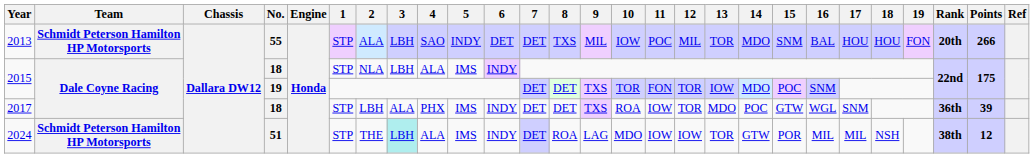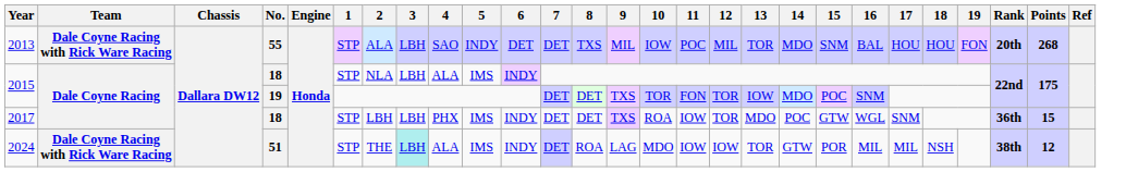 <table class="wikitable" style="text-align:center; font-size:85%">
 <tr>
 <th>Year</th>
 <th>Team</th>
 <th>Chassis</th>
 <th>No.</th>
 <th>Engine</th>
 <th>1</th>
 <th>2</th>
 <th>3</th>
 <th>4</th>
 <th>5</th>
 <th>6</th>
 <th>7</th>
 <th>8</th>
 <th>9</th>
 <th>10</th>
 <th>11</th>
 <th>12</th>
 <th>13</th>
 <th>14</th>
 <th>15</th>
 <th>16</th>
 <th>17</th>
 <th>18</th>
 <th>19</th>
 <th>Rank</th>
 <th>Points</th>
 <th>Ref</th>
 </tr>
 <tr>
 <td><a href='#'>2013</a></td>
-<th nowrap><a href='#'>Schmidt Peterson Hamilton<br>HP Motorsports</a></th>
+<th nowrap><a href='#'>Dale Coyne Racing</a><br>with <a href='#'>Rick Ware Racing</a></th>
 <th rowspan=5 nowrap><a href='#'>Dallara DW12</a></th>
 <th>55</th>
 <th rowspan=5><a href='#'>Honda</a></th>
 <td style="background:#EFCFFF;"><a href='#'>STP</a><br></td>
 <td style="background:#CFEAFF;"><a href='#'>ALA</a><br></td>
 <td style="background:#CFCFFF;"><a href='#'>LBH</a><br></td>
 <td style="background:#CFCFFF;"><a href='#'>SAO</a><br></td>
 <td style="background:#CFCFFF;"><a href='#'>INDY</a><br></td>
 <td style="background:#CFCFFF;"><a href='#'>DET</a><br></td>
 <td style="background:#CFCFFF;"><a href='#'>DET</a><br></td>
 <td style="background:#CFCFFF;"><a href='#'>TXS</a><br></td>
 <td style="background:#EFCFFF;"><a href='#'>MIL</a><br></td>
 <td style="background:#CFCFFF;"><a href='#'>IOW</a><br></td>
 <td style="background:#CFCFFF;"><a href='#'>POC</a><br></td>
 <td style="background:#CFCFFF;"><a href='#'>MIL</a><br></td>
 <td style="background:#CFCFFF;"><a href='#'>TOR</a><br></td>
 <td style="background:#CFCFFF;"><a href='#'>MDO</a><br></td>
 <td style="background:#CFCFFF;"><a href='#'>SNM</a><br></td>
 <td style="background:#CFCFFF;"><a href='#'>BAL</a><br></td>
 <td style="background:#CFCFFF;"><a href='#'>HOU</a><br></td>
 <td style="background:#CFCFFF;"><a href='#'>HOU</a><br></td>
 <td style="background:#EFCFFF;"><a href='#'>FON</a><br></td>
 <th style="background:#CFCFFF;">20th</th>
-<th style="background:#CFCFFF;">266</th>
+<th style="background:#CFCFFF;">268</th>
 <th></th>
 </tr>
 <tr>
 <td rowspan=2><a href='#'>2015</a></td>
 <th rowspan=3 nowrap><a href='#'>Dale Coyne Racing</a></th>
 <th>18</th>
 <td><a href='#'>STP</a></td>
 <td><a href='#'>NLA</a></td>
 <td><a href='#'>LBH</a></td>
 <td><a href='#'>ALA</a></td>
 <td><a href='#'>IMS</a></td>
 <td style="background:#EFCFFF;"><a href='#'>INDY</a><br></td>
 <td colspan=13></td>
 <th rowspan=2 style="background:#CFCFFF;">22nd</th>
 <th rowspan=2 style="background:#CFCFFF;">175</th>
 <th rowspan=2></th>
 </tr>
 <tr>
 <th>19</th>
 <td colspan=6></td>
 <td style="background:#CFCFFF;"><a href='#'>DET</a><br></td>
 <td style="background:#DFFFDF;"><a href='#'>DET</a><br></td>
 <td style="background:#EFCFFF;"><a href='#'>TXS</a><br></td>
 <td style="background:#CFCFFF;"><a href='#'>TOR</a><br></td>
 <td style="background:#CFCFFF;"><a href='#'>FON</a><br></td>
 <td style="background:#CFCFFF;"><a href='#'>TOR</a><br></td>
 <td style="background:#CFCFFF;"><a href='#'>IOW</a><br></td>
 <td style="background:#CFEAFF;"><a href='#'>MDO</a><br></td>
 <td style="background:#EFCFFF;"><a href='#'>POC</a><br></td>
 <td style="background:#CFCFFF;"><a href='#'>SNM</a><br></td>
 </tr>
 <tr>
 <td><a href='#'>2017</a></td>
 <th>18</th>
 <td><a href='#'>STP</a></td>
 <td><a href='#'>LBH</a></td>
-<td><a href='#'>ALA</a></td>
+<td><a href='#'>LBH</a></td>
 <td><a href='#'>PHX</a></td>
 <td><a href='#'>IMS</a></td>
 <td><a href='#'>INDY</a></td>
 <td><a href='#'>DET</a></td>
 <td><a href='#'>DET</a></td>
 <td style="background:#EFCFFF;"><a href='#'>TXS</a><br></td>
 <td><a href='#'>ROA</a></td>
 <td><a href='#'>IOW</a></td>
 <td><a href='#'>TOR</a></td>
 <td><a href='#'>MDO</a></td>
 <td><a href='#'>POC</a></td>
 <td><a href='#'>GTW</a></td>
 <td><a href='#'>WGL</a></td>
 <td><a href='#'>SNM</a></td>
 <td colspan=2></td>
 <th style="background:#CFCFFF;">36th</th>
-<th style="background:#CFCFFF;">39</th>
+<th style="background:#CFCFFF;">15</th>
 <th></th>
 </tr>
 <tr>
 <td><a href='#'>2024</a></td>
-<th nowrap><a href='#'>Schmidt Peterson Hamilton<br>HP Motorsports</a></th>
+<th nowrap><a href='#'>Dale Coyne Racing</a><br>with <a href='#'>Rick Ware Racing</a></th>
 <th>51</th>
 <td><a href='#'>STP</a></td>
 <td><a href='#'>THE</a></td>
 <td style="background: paleturquoise;"><a href='#'>LBH</a></td>
 <td><a href='#'>ALA</a></td>
 <td><a href='#'>IMS</a></td>
 <td><a href='#'>INDY</a></td>
 <td style="background:#CFCFFF;"><a href='#'>DET</a><br></td>
 <td><a href='#'>ROA</a></td>
 <td><a href='#'>LAG</a></td>
 <td><a href='#'>MDO</a></td>
 <td><a href='#'>IOW</a></td>
 <td><a href='#'>IOW</a></td>
 <td><a href='#'>TOR</a></td>
 <td><a href='#'>GTW</a></td>
 <td><a href='#'>POR</a></td>
 <td><a href='#'>MIL</a></td>
 <td><a href='#'>MIL</a></td>
 <td><a href='#'>NSH</a></td>
 <td></td>
 <th style="background:#CFCFFF;">38th</th>
 <th style="background:#CFCFFF;">12</th>
 <th></th>
 </tr>
 </table>
